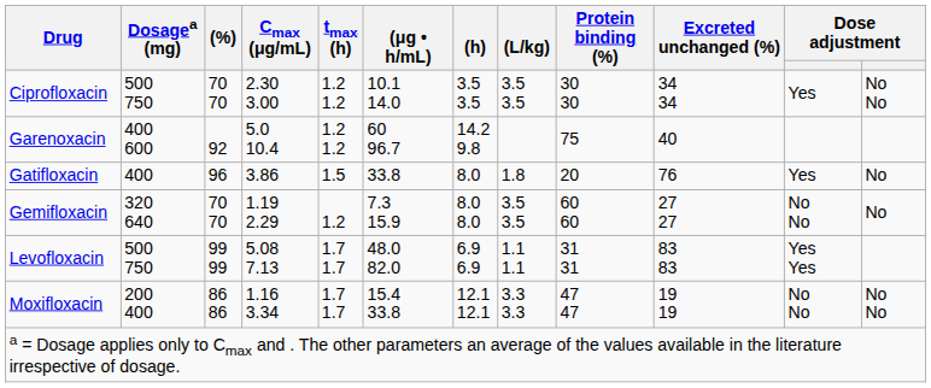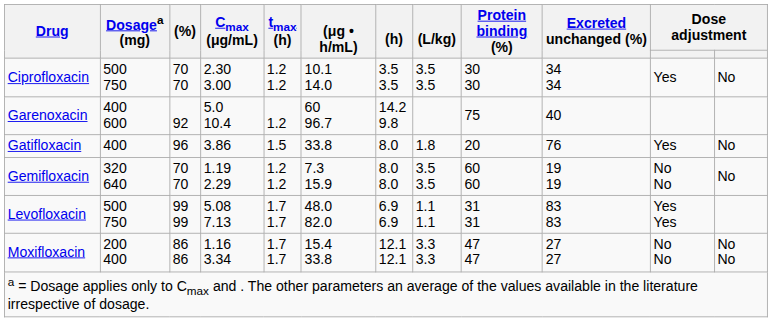 <table class="wikitable">
 <tr>
 <th rowspan="2"><a href='#'>Drug</a></th>
 <th rowspan="2"><a href='#'>Dosage</a><sup>a</sup><br>(mg)</th>
 <th rowspan="2"> (%)</th>
 <th rowspan="2"><a href='#'>C<sub>max</sub></a><br>(μg/mL)</th>
 <th rowspan="2"><a href='#'>t<sub>max</sub></a><br>(h)</th>
 <th rowspan="2"><br>(μg • h/mL)</th>
 <th rowspan="2"><br>(h)</th>
 <th rowspan="2"><br>(L/kg)</th>
 <th rowspan="2"><a href='#'>Protein<br>binding</a> (%)</th>
 <th rowspan="2"><a href='#'>Excreted</a><br>unchanged (%)</th>
 <th colspan="2">Dose adjustment</th>
 </tr>
 <tr>
 <th></th>
 <th></th>
 </tr>
 <tr>
 <td><a href='#'>Ciprofloxacin</a></td>
 <td>500<br>750</td>
 <td>70<br>70</td>
 <td>2.30<br>3.00</td>
 <td>1.2<br>1.2</td>
 <td>10.1<br>14.0</td>
 <td>3.5<br>3.5</td>
 <td>3.5<br>3.5</td>
 <td>30<br>30</td>
 <td>34<br>34</td>
 <td>Yes</td>
-<td>No<br>No</td>
+<td>No</td>
 </tr>
 <tr>
 <td><a href='#'>Garenoxacin</a></td>
 <td>400<br>600</td>
 <td><br>92</td>
 <td>5.0<br>10.4</td>
-<td>1.2<br>1.2</td>
+<td><br>1.2</td>
 <td>60<br>96.7</td>
 <td>14.2<br>9.8</td>
 <td><br></td>
 <td>75<br></td>
 <td>40<br></td>
 <td><br></td>
 <td><br></td>
 </tr>
 <tr>
 <td><a href='#'>Gatifloxacin</a></td>
 <td>400</td>
 <td>96</td>
 <td>3.86</td>
 <td>1.5</td>
 <td>33.8</td>
 <td>8.0</td>
 <td>1.8</td>
 <td>20</td>
 <td>76</td>
 <td>Yes</td>
 <td>No</td>
 </tr>
 <tr>
 <td><a href='#'>Gemifloxacin</a></td>
 <td>320<br>640</td>
 <td>70<br>70</td>
 <td>1.19<br>2.29</td>
-<td><br>1.2</td>
+<td>1.2<br>1.2</td>
 <td>7.3<br>15.9</td>
 <td>8.0<br>8.0</td>
 <td>3.5<br>3.5</td>
 <td>60<br>60</td>
-<td>27<br>27</td>
+<td>19<br>19</td>
 <td>No<br>No</td>
 <td>No</td>
 </tr>
 <tr>
 <td><a href='#'>Levofloxacin</a></td>
 <td>500<br>750</td>
 <td>99<br>99</td>
 <td>5.08<br>7.13</td>
 <td>1.7<br>1.7</td>
 <td>48.0<br>82.0</td>
 <td>6.9<br>6.9</td>
 <td>1.1<br>1.1</td>
 <td>31<br>31</td>
 <td>83<br>83</td>
 <td>Yes<br>Yes</td>
 <td><br></td>
 </tr>
 <tr>
 <td><a href='#'>Moxifloxacin</a></td>
 <td>200<br>400</td>
 <td>86<br>86</td>
 <td>1.16<br>3.34</td>
 <td>1.7<br>1.7</td>
 <td>15.4<br>33.8</td>
 <td>12.1<br>12.1</td>
 <td>3.3<br>3.3</td>
 <td>47<br>47</td>
-<td>19<br>19</td>
+<td>27<br>27</td>
 <td>No<br>No</td>
 <td>No<br>No</td>
 </tr>
 <tr class="sortbottom">
 <td colspan="12"><sup>a</sup> = Dosage applies only to C<sub>max</sub> and . The other parameters an average of the values available in the literature irrespective of dosage.</td>
 </tr>
 </table>
